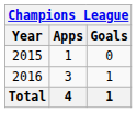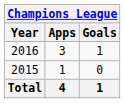 <table class=wikitable style="text-align:center">
 <tr>
 <th colspan=3><a href='#'>Champions League</a></th>
 </tr>
 <tr>
 <th>Year</th>
 <th>Apps</th>
 <th>Goals</th>
 </tr>
 <tr>
+<td>2016</td>
+<td>3</td>
+<td>1</td>
+</tr>
+<tr>
 <td>2015</td>
 <td>1</td>
 <td>0</td>
-</tr>
-<tr>
-<td>2016</td>
-<td>3</td>
-<td>1</td>
 </tr>
 <tr>
 <th>Total</th>
 <th>4</th>
 <th>1</th>
 </tr>
 </table>
